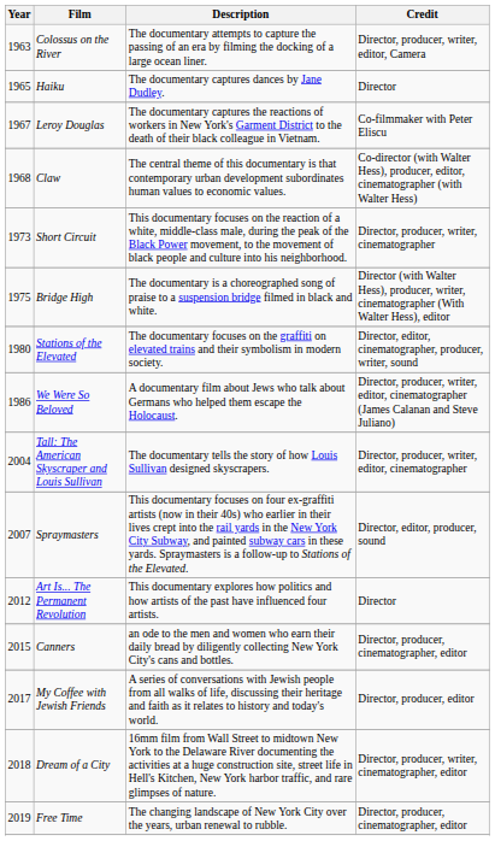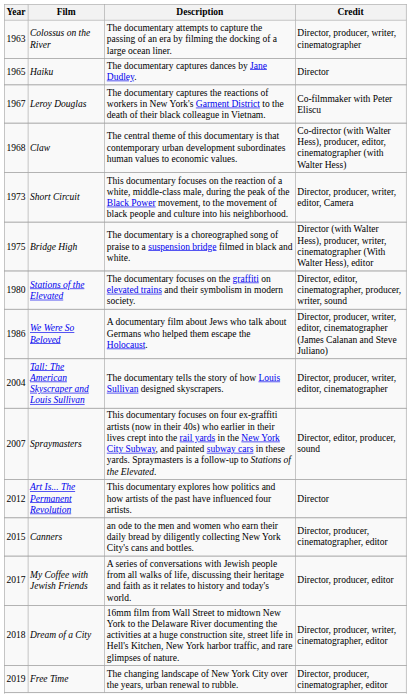 <table class="wikitable" style="font-size: 90%;">
 <tr>
 <th>Year</th>
 <th>Film</th>
 <th>Description</th>
 <th>Credit</th>
 </tr>
 <tr>
 <td>1963</td>
 <td><em>Colossus on the River</em></td>
 <td>The documentary attempts to capture the passing of an era by filming the docking of a large ocean liner.</td>
-<td>Director, producer, writer, editor, Camera</td>
+<td>Director, producer, writer, cinematographer</td>
 </tr>
 <tr>
 </tr>
 <tr>
 <td>1965</td>
 <td><em>Haiku</em></td>
 <td>The documentary captures dances by <a href='#'>Jane Dudley</a>.</td>
 <td>Director</td>
 </tr>
 <tr>
 </tr>
 <tr>
 <td>1967</td>
 <td><em>Leroy Douglas</em></td>
 <td>The documentary captures the reactions of workers in New York's <a href='#'>Garment District</a> to the death of their black colleague in Vietnam.</td>
 <td>Co-filmmaker with Peter Eliscu</td>
 </tr>
 <tr>
 </tr>
 <tr>
 <td>1968</td>
 <td><em>Claw</em></td>
 <td>The central theme of this documentary is that contemporary urban development subordinates human values to economic values.</td>
 <td>Co-director (with Walter Hess), producer, editor, cinematographer (with Walter Hess)</td>
 </tr>
 <tr>
 </tr>
 <tr>
 <td>1973</td>
 <td><em>Short Circuit</em></td>
 <td>This documentary focuses on the reaction of a white, middle-class male, during the peak of the <a href='#'>Black Power</a> movement, to the movement of black people and culture into his neighborhood.</td>
-<td>Director, producer, writer, cinematographer</td>
+<td>Director, producer, writer, editor, Camera</td>
 </tr>
 <tr>
 </tr>
 <tr>
 <td>1975</td>
 <td><em>Bridge High</em></td>
 <td>The documentary is a choreographed song of praise to a <a href='#'>suspension bridge</a> filmed in black and white.</td>
 <td>Director (with Walter Hess), producer, writer, cinematographer (With Walter Hess), editor</td>
 </tr>
 <tr>
 </tr>
 <tr>
 <td>1980</td>
 <td><em><a href='#'>Stations of the Elevated</a></em></td>
 <td>The documentary focuses on the <a href='#'>graffiti</a> on <a href='#'>elevated trains</a> and their symbolism in modern society.</td>
 <td>Director, editor, cinematographer, producer, writer, sound</td>
 </tr>
 <tr>
 </tr>
 <tr>
 <td>1986</td>
 <td><em><a href='#'>We Were So Beloved</a></em></td>
 <td>A documentary film about Jews who talk about Germans who helped them escape the <a href='#'>Holocaust</a>.</td>
 <td>Director, producer, writer, editor, cinematographer (James Calanan and Steve Juliano)</td>
 </tr>
 <tr>
 </tr>
 <tr>
 <td>2004</td>
 <td><em><a href='#'>Tall: The American Skyscraper and Louis Sullivan</a></em></td>
 <td>The documentary tells the story of how <a href='#'>Louis Sullivan</a> designed skyscrapers.</td>
 <td>Director, producer, writer, editor, cinematographer</td>
 </tr>
 <tr>
 </tr>
 <tr>
 <td>2007</td>
 <td><em>Spraymasters</em></td>
 <td>This documentary focuses on four ex-graffiti artists (now in their 40s) who earlier in their lives crept into the <a href='#'>rail yards</a> in the <a href='#'>New York City Subway</a>, and painted <a href='#'>subway cars</a> in these yards. Spraymasters is a follow-up to <em>Stations of the Elevated</em>.</td>
 <td>Director, editor, producer, sound</td>
 </tr>
 <tr>
 </tr>
 <tr>
 <td>2012</td>
 <td><em><a href='#'>Art Is... The Permanent Revolution</a></em></td>
 <td>This documentary explores how politics and how artists of the past have influenced four artists.</td>
 <td>Director</td>
 </tr>
 <tr>
 </tr>
 <tr>
 <td>2015</td>
 <td><em>Canners</em></td>
 <td>an ode to the men and women who earn their daily bread by diligently collecting New York City's cans and bottles.</td>
 <td>Director, producer, cinematographer, editor</td>
 </tr>
 <tr>
 </tr>
 <tr>
 <td>2017</td>
 <td><em>My Coffee with Jewish Friends</em></td>
 <td>A series of conversations with Jewish people from all walks of life, discussing their heritage and faith as it relates to history and today's world.</td>
 <td>Director, producer, editor</td>
 </tr>
 <tr>
 </tr>
 <tr>
 <td>2018</td>
 <td><em>Dream of a City</em></td>
 <td>16mm film from Wall Street to midtown New York to the Delaware River documenting the activities at a huge construction site, street life in Hell's Kitchen, New York harbor traffic, and rare glimpses of nature.</td>
 <td>Director, producer, writer, cinematographer, editor</td>
 </tr>
 <tr>
 </tr>
 <tr>
 <td>2019</td>
 <td><em>Free Time</em></td>
 <td>The changing landscape of New York City over the years, urban renewal to rubble.</td>
 <td>Director, producer, cinematographer, editor</td>
 </tr>
 <tr>
 </tr>
 <tr>
 </tr>
 </table>
